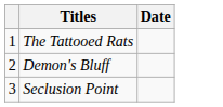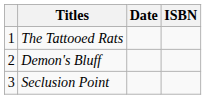 <table class="wikitable">
 <tr>
 <th></th>
 <th>Titles</th>
 <th>Date</th>
+<th>ISBN</th>
 </tr>
 <tr>
 <td>1</td>
 <td><em>The Tattooed Rats</em></td>
+<td></td>
 <td></td>
 </tr>
 <tr>
 <td>2</td>
 <td><em>Demon's Bluff</em></td>
 <td></td>
+<td></td>
 </tr>
 <tr>
 <td>3</td>
 <td><em>Seclusion Point</em></td>
 <td></td>
+<td></td>
 </tr>
 </table>
